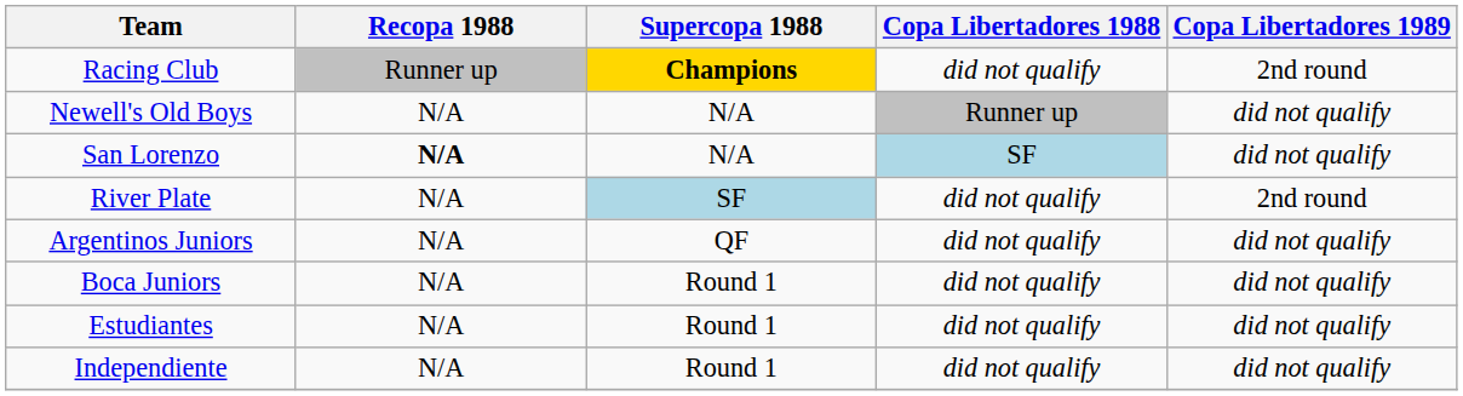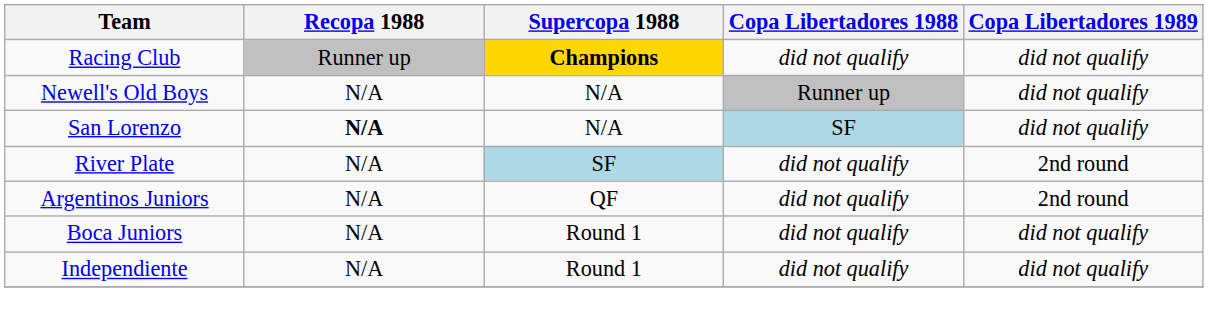 <table class="wikitable">
 <tr>
 <th width= 20%>Team</th>
 <th width= 20%><a href='#'>Recopa</a> 1988</th>
 <th width= 20%><a href='#'>Supercopa</a> 1988</th>
 <th width= 20%><a href='#'>Copa Libertadores 1988</a></th>
 <th width= 20%><a href='#'>Copa Libertadores 1989</a></th>
 </tr>
 <tr align="center">
 <td><a href='#'>Racing Club</a></td>
 <td bgcolor = "silver">Runner up</td>
 <td bgcolor = "gold"><strong>Champions</strong></td>
 <td><em>did not qualify</em></td>
-<td>2nd round</td>
+<td><em>did not qualify</em></td>
 </tr>
 <tr align="center">
 <td><a href='#'>Newell's Old Boys</a></td>
 <td>N/A</td>
 <td>N/A</td>
 <td bgcolor = "silver">Runner up</td>
 <td><em>did not qualify</em></td>
 </tr>
 <tr align="center">
 <td><a href='#'>San Lorenzo</a></td>
 <td><strong>N/A</strong></td>
 <td>N/A</td>
 <td bgcolor="lightblue">SF</td>
 <td><em>did not qualify</em></td>
 </tr>
 <tr align="center">
 <td><a href='#'>River Plate</a></td>
 <td>N/A</td>
 <td bgcolor="lightblue">SF</td>
 <td><em>did not qualify</em></td>
 <td>2nd round</td>
 </tr>
 <tr align="center">
 <td><a href='#'>Argentinos Juniors</a></td>
 <td>N/A</td>
 <td>QF</td>
 <td><em>did not qualify</em></td>
-<td><em>did not qualify</em></td>
+<td>2nd round</td>
 </tr>
 <tr align="center">
 <td><a href='#'>Boca Juniors</a></td>
-<td>N/A</td>
-<td>Round 1</td>
-<td><em>did not qualify</em></td>
-<td><em>did not qualify</em></td>
-</tr>
-<tr align="center">
-<td><a href='#'>Estudiantes</a></td>
 <td>N/A</td>
 <td>Round 1</td>
 <td><em>did not qualify</em></td>
 <td><em>did not qualify</em></td>
 </tr>
 <tr align="center">
 <td><a href='#'>Independiente</a></td>
 <td>N/A</td>
 <td>Round 1</td>
 <td><em>did not qualify</em></td>
 <td><em>did not qualify</em></td>
 </tr>
 <tr>
 </tr>
 </table>
